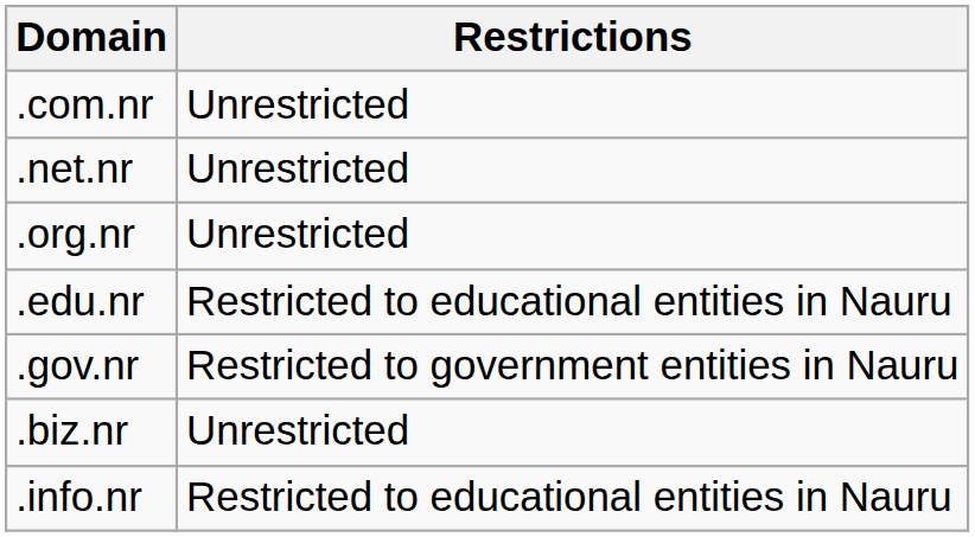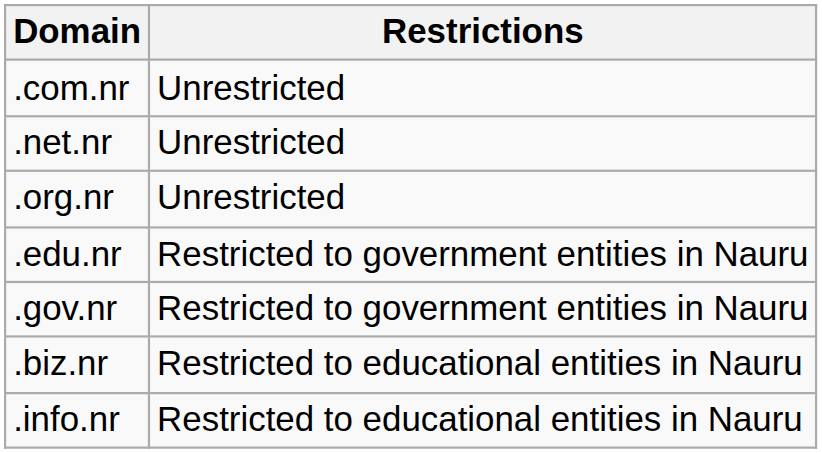 <table class="wikitable">
 <tr>
 <th>Domain</th>
 <th>Restrictions</th>
 </tr>
 <tr>
 <td>.com.nr</td>
 <td>Unrestricted</td>
 </tr>
 <tr>
 <td>.net.nr</td>
 <td>Unrestricted</td>
 </tr>
 <tr>
 <td>.org.nr</td>
 <td>Unrestricted</td>
 </tr>
 <tr>
 <td>.edu.nr</td>
-<td>Restricted to educational entities in Nauru</td>
+<td>Restricted to government entities in Nauru</td>
 </tr>
 <tr>
 <td>.gov.nr</td>
 <td>Restricted to government entities in Nauru</td>
 </tr>
 <tr>
 <td>.biz.nr</td>
-<td>Unrestricted</td>
+<td>Restricted to educational entities in Nauru</td>
 </tr>
 <tr>
 <td>.info.nr</td>
 <td>Restricted to educational entities in Nauru</td>
 </tr>
 </table>
